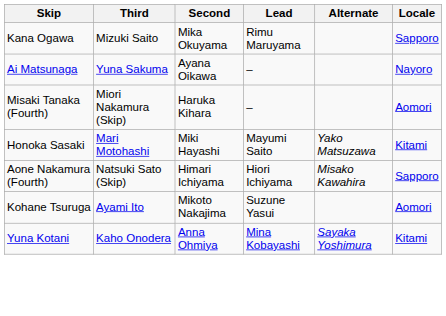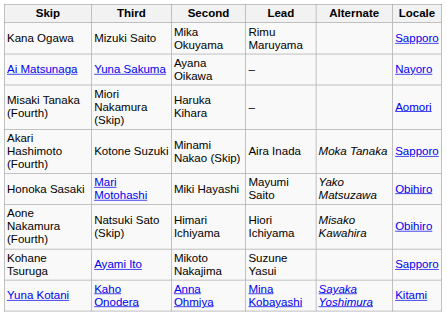 <table class=wikitable>
 <tr>
 <th scope="col">Skip</th>
 <th scope="col">Third</th>
 <th scope="col">Second</th>
 <th scope="col">Lead</th>
 <th scope="col">Alternate</th>
 <th scope="col">Locale</th>
 </tr>
 <tr>
 <td>Kana Ogawa</td>
 <td>Mizuki Saito</td>
 <td>Mika Okuyama</td>
 <td>Rimu Maruyama</td>
 <td></td>
 <td> <a href='#'>Sapporo</a></td>
 </tr>
 <tr>
 <td><a href='#'>Ai Matsunaga</a></td>
 <td><a href='#'>Yuna Sakuma</a></td>
 <td>Ayana Oikawa</td>
 <td>–</td>
 <td></td>
 <td> <a href='#'>Nayoro</a></td>
 </tr>
 <tr>
 <td>Misaki Tanaka (Fourth)</td>
 <td>Miori Nakamura (Skip)</td>
 <td>Haruka Kihara</td>
 <td>–</td>
 <td></td>
 <td> <a href='#'>Aomori</a></td>
 </tr>
 <tr>
+<td>Akari Hashimoto (Fourth)</td>
+<td>Kotone Suzuki</td>
+<td>Minami Nakao (Skip)</td>
+<td>Aira Inada</td>
+<td><em>Moka Tanaka</em></td>
+<td> <a href='#'>Sapporo</a></td>
+</tr>
+<tr>
 <td>Honoka Sasaki</td>
 <td><a href='#'>Mari Motohashi</a></td>
 <td>Miki Hayashi</td>
 <td>Mayumi Saito</td>
 <td><em>Yako Matsuzawa</em></td>
-<td> <a href='#'>Kitami</a></td>
+<td> <a href='#'>Obihiro</a></td>
 </tr>
 <tr>
 <td>Aone Nakamura (Fourth)</td>
 <td>Natsuki Sato (Skip)</td>
 <td>Himari Ichiyama</td>
 <td>Hiori Ichiyama</td>
 <td><em>Misako Kawahira</em></td>
-<td> <a href='#'>Sapporo</a></td>
+<td> <a href='#'>Obihiro</a></td>
 </tr>
 <tr>
 <td>Kohane Tsuruga</td>
 <td><a href='#'>Ayami Ito</a></td>
 <td>Mikoto Nakajima</td>
 <td>Suzune Yasui</td>
 <td></td>
-<td> <a href='#'>Aomori</a></td>
+<td> <a href='#'>Sapporo</a></td>
 </tr>
 <tr>
 <td><a href='#'>Yuna Kotani</a></td>
 <td><a href='#'>Kaho Onodera</a></td>
 <td><a href='#'>Anna Ohmiya</a></td>
 <td><a href='#'>Mina Kobayashi</a></td>
 <td><em><a href='#'>Sayaka Yoshimura</a></em></td>
 <td> <a href='#'>Kitami</a></td>
 </tr>
 </table>
